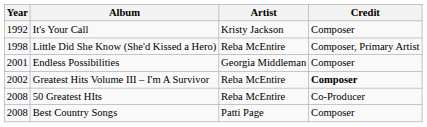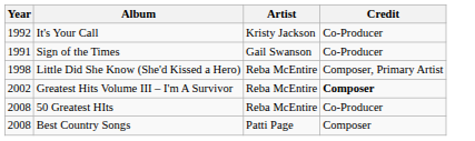 <table class="wikitable">
 <tr>
 <th>Year</th>
 <th>Album</th>
 <th>Artist</th>
 <th>Credit</th>
 </tr>
 <tr>
 <td>1992</td>
 <td>It's Your Call</td>
 <td>Kristy Jackson</td>
-<td>Composer</td>
+<td>Co-Producer</td>
+</tr>
+<tr>
+<td>1991</td>
+<td>Sign of the Times</td>
+<td>Gail Swanson</td>
+<td>Co-Producer</td>
 </tr>
 <tr>
 <td>1998</td>
 <td>Little Did She Know (She'd Kissed a Hero)</td>
 <td>Reba McEntire</td>
 <td>Composer, Primary Artist</td>
-</tr>
-<tr>
-<td>2001</td>
-<td>Endless Possibilities</td>
-<td>Georgia Middleman</td>
-<td>Composer</td>
 </tr>
 <tr>
 <td>2002</td>
 <td>Greatest Hits Volume III – I'm A Survivor</td>
 <td>Reba McEntire</td>
 <td><strong>Composer</strong></td>
 </tr>
 <tr>
 <td>2008</td>
 <td>50 Greatest HIts</td>
 <td>Reba McEntire</td>
 <td>Co-Producer</td>
 </tr>
 <tr>
 <td>2008</td>
 <td>Best Country Songs</td>
 <td>Patti Page</td>
 <td>Composer</td>
 </tr>
 </table>
